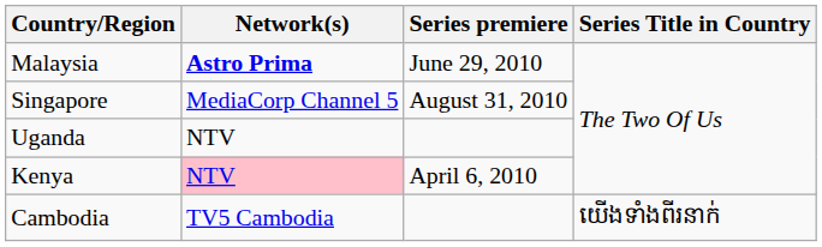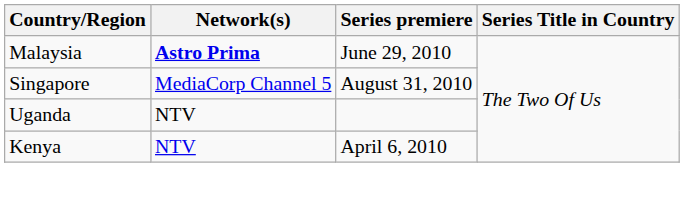 <table class="wikitable">
 <tr>
 <th>Country/Region</th>
 <th>Network(s)</th>
 <th>Series premiere</th>
 <th>Series Title in Country</th>
 </tr>
 <tr>
 <td>Malaysia</td>
 <td><strong><a href='#'>Astro Prima</a></strong></td>
 <td>June 29, 2010</td>
 <td rowspan="4"><em>The Two Of Us</em></td>
 </tr>
 <tr>
 <td>Singapore</td>
 <td><a href='#'>MediaCorp Channel 5</a></td>
 <td>August 31, 2010</td>
 </tr>
 <tr>
 <td>Uganda</td>
 <td>NTV</td>
 </tr>
 <tr>
 <td>Kenya</td>
-<td style="background: pink;"><a href='#'>NTV</a></td>
+<td><a href='#'>NTV</a></td>
 <td>April 6, 2010</td>
 </tr>
-<tr>
-<td>Cambodia</td>
-<td><a href='#'>TV5 Cambodia</a></td>
-<td></td>
-<td>យើងទាំងពីរនាក់</td>
-</tr>
 </table>
